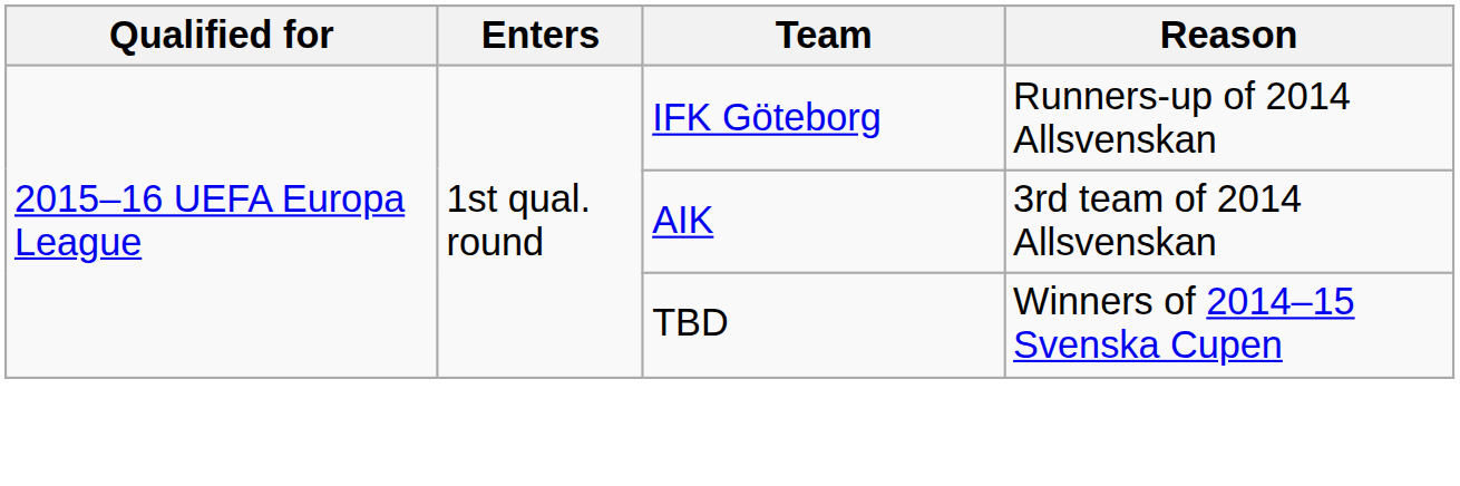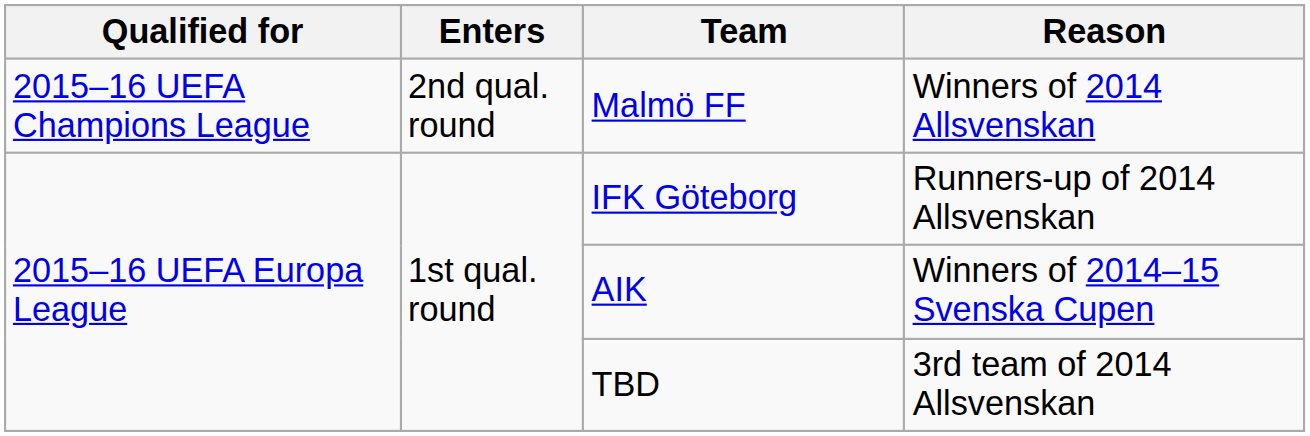 <table class="wikitable">
 <tr>
 <th style="width: 250px;">Qualified for</th>
 <th style="width: 100px;">Enters</th>
 <th style="width: 200px;">Team</th>
 <th style="width: 250px;">Reason</th>
+</tr>
+<tr>
+<td><a href='#'>2015–16 UEFA Champions League</a></td>
+<td>2nd qual. round</td>
+<td><a href='#'>Malmö FF</a></td>
+<td>Winners of <a href='#'>2014 Allsvenskan</a></td>
 </tr>
 <tr>
 <td rowspan="3"><a href='#'>2015–16 UEFA Europa League</a></td>
 <td rowspan="3">1st qual. round</td>
 <td><a href='#'>IFK Göteborg</a></td>
 <td>Runners-up of 2014 Allsvenskan</td>
 </tr>
 <tr>
 <td><a href='#'>AIK</a></td>
-<td>3rd team of 2014 Allsvenskan</td>
+<td>Winners of <a href='#'>2014–15 Svenska Cupen</a></td>
 </tr>
 <tr>
 <td>TBD</td>
-<td>Winners of <a href='#'>2014–15 Svenska Cupen</a></td>
+<td>3rd team of 2014 Allsvenskan</td>
 </tr>
 </table>
